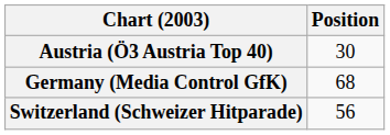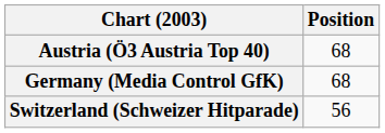 <table class="wikitable sortable plainrowheaders" style="text-align:center">
 <tr>
 <th scope="col">Chart (2003)</th>
 <th scope="col">Position</th>
 </tr>
 <tr>
 <th scope="row">Austria (Ö3 Austria Top 40)</th>
-<td>30</td>
+<td>68</td>
 </tr>
 <tr>
 <th scope="row">Germany (Media Control GfK)</th>
 <td>68</td>
 </tr>
 <tr>
 <th scope="row">Switzerland (Schweizer Hitparade)</th>
 <td>56</td>
 </tr>
 </table>
